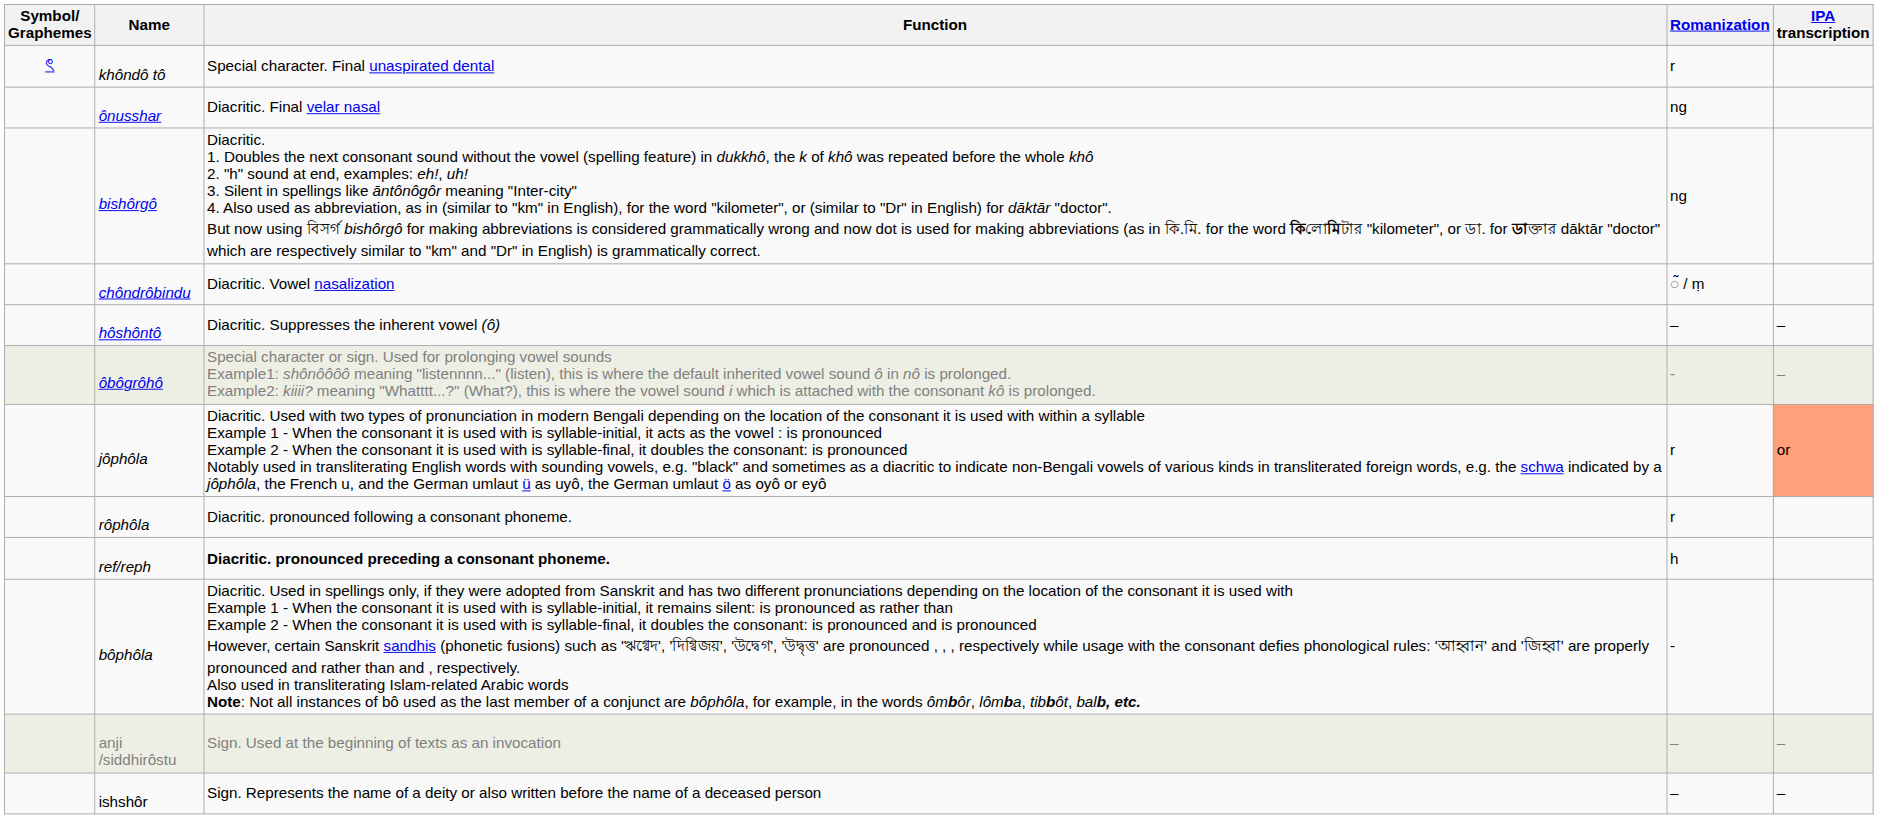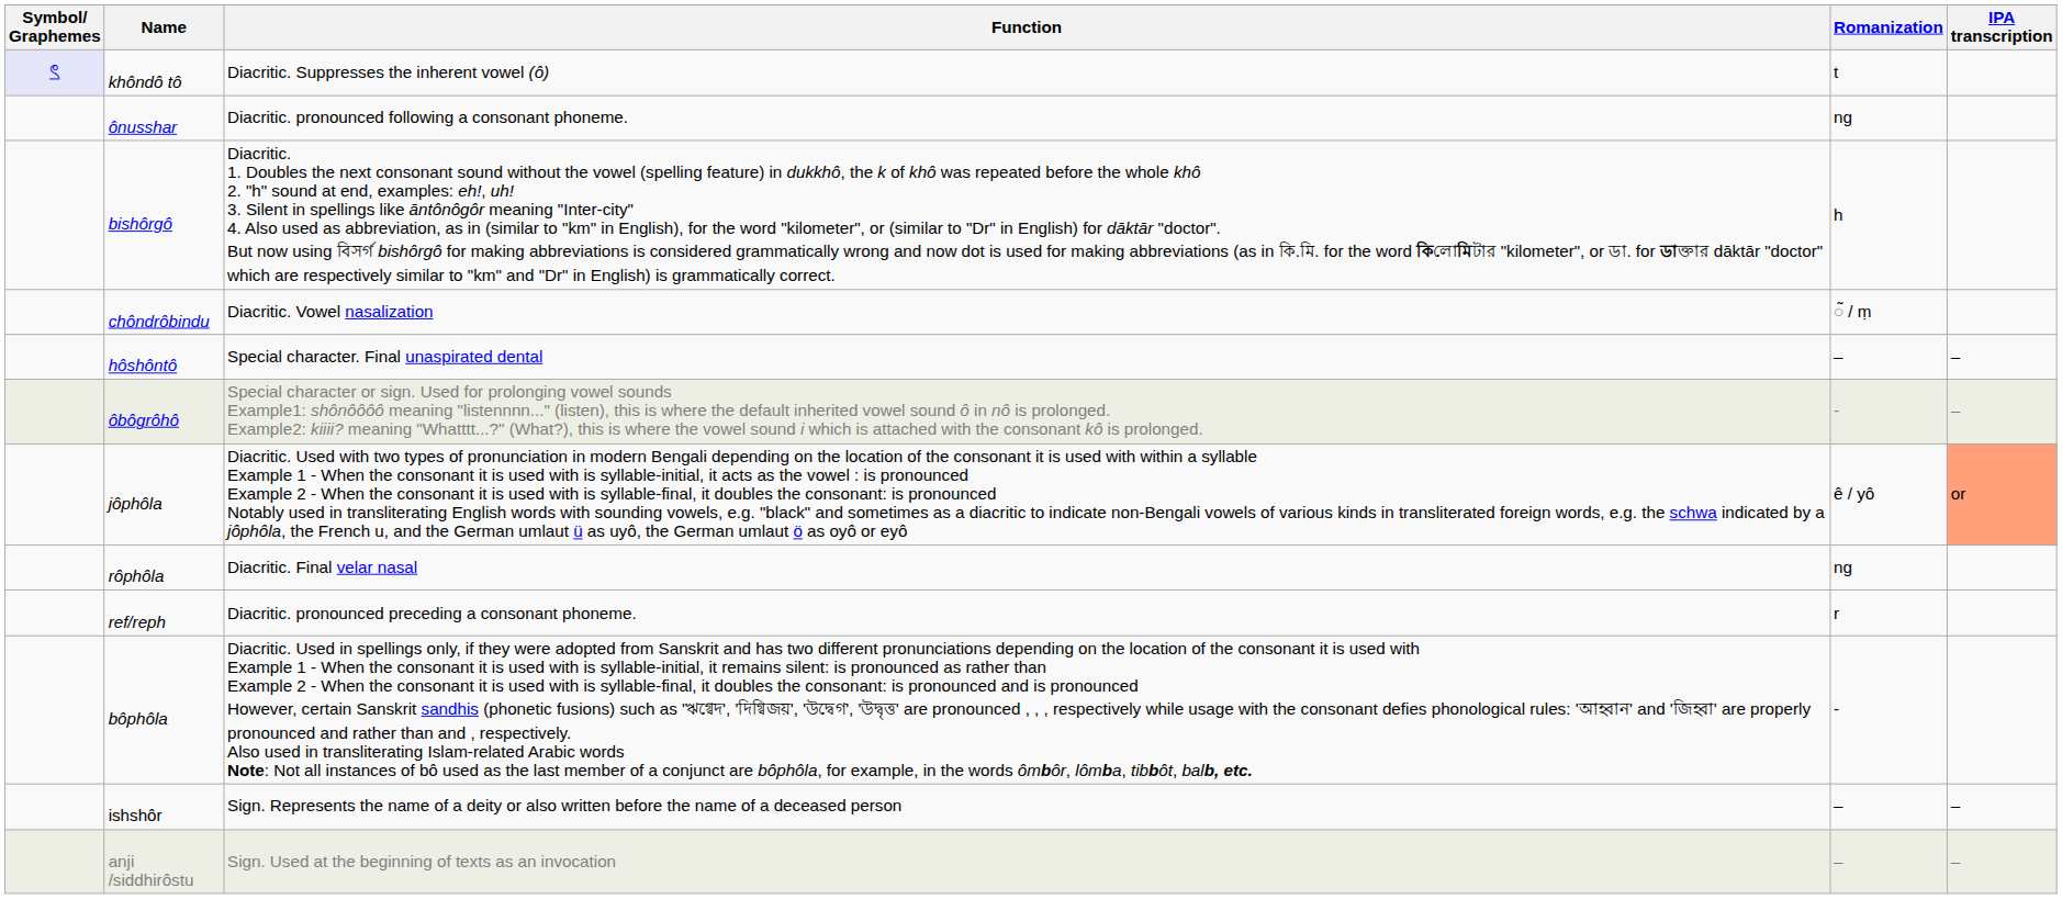 <table class="wikitable">
 <tr>
 </tr>
 <tr>
 <th>Symbol/<br>Graphemes</th>
 <th>Name</th>
 <th>Function</th>
 <th><a href='#'>Romanization</a></th>
 <th><a href='#'>IPA</a><br>transcription</th>
 </tr>
 <tr>
-<td style="font-size:14pt;" align=center><a href='#'>ৎ</a></td>
+<td style="background: lavender; font-size:14pt;" align=center><a href='#'>ৎ</a></td>
 <td><br><em>khôndô tô</em></td>
-<td>Special character. Final <a href='#'>unaspirated dental</a> </td>
-<td>r</td>
+<td>Diacritic. Suppresses the inherent vowel  <em>(ô)</em></td>
+<td>t</td>
 <td></td>
 </tr>
 <tr>
 <td style="font-size:14pt;" align=center></td>
 <td><br><em><a href='#'>ônusshar</a></em></td>
-<td>Diacritic. Final <a href='#'>velar nasal</a> </td>
+<td>Diacritic.  pronounced following a consonant phoneme.</td>
 <td>ng</td>
 <td></td>
 </tr>
 <tr>
 <td style="font-size:14pt;" align=center></td>
 <td><br><em><a href='#'>bishôrgô</a></em></td>
 <td>Diacritic.<br>1. Doubles the next consonant sound without the vowel (spelling feature) in  <em>dukkhô</em>, the <em>k</em> of  <em>khô</em> was repeated before the whole  <em>khô</em><br>2. "h" sound at end, examples:  <em>eh!</em>,  <em>uh!</em><br>3. Silent in spellings like  <em>āntônôgôr</em> meaning "Inter-city"<br>4. Also used as abbreviation, as in  (similar to "km" in English), for the word  "kilometer", or  (similar to "Dr" in English) for  <em>dāktār</em> "doctor".<br>But now using বিসর্গ <em>bishôrgô</em> for making abbreviations is considered grammatically wrong and now dot is used for making abbreviations (as in কি.মি. for the word <strong>কি</strong>লো<strong>মি</strong>টার "kilometer", or ডা. for <strong>ডা</strong>ক্তার dāktār "doctor" which are respectively similar to "km" and "Dr" in English) is grammatically correct.</td>
-<td>ng</td>
+<td>h</td>
 <td></td>
 </tr>
 <tr>
 <td style="font-size:14pt;" align=center></td>
 <td><br> <em><a href='#'>chôndrôbindu</a></em></td>
 <td>Diacritic. Vowel <a href='#'>nasalization</a></td>
 <td>◌̃ / ṃ</td>
 <td></td>
 </tr>
 <tr>
 <td style="font-size:14pt;" align=center></td>
 <td><br><em><a href='#'>hôshôntô</a></em></td>
-<td>Diacritic. Suppresses the inherent vowel  <em>(ô)</em></td>
+<td>Special character. Final <a href='#'>unaspirated dental</a> </td>
 <td>–</td>
 <td>–</td>
 </tr>
 <tr style="color:#808080" bgcolor="#EEEFE4">
 <td style="font-size:14pt;" align=center></td>
 <td><br><em><a href='#'>ôbôgrôhô</a></em></td>
 <td>Special character or sign. Used for prolonging vowel sounds<br>Example1:  <em>shônôôôô</em> meaning "listennnn..." (listen), this is where the default inherited vowel sound <em>ô</em> in  <em>nô</em> is prolonged.<br>Example2:  <em>kiiii?</em> meaning "Whatttt...?" (What?), this is where the vowel sound <em>i</em> which is attached with the consonant  <em>kô</em> is prolonged.</td>
 <td>-</td>
 <td>–</td>
 </tr>
 <tr>
 <td style="font-size:14pt;" align=center></td>
 <td><br><em>jôphôla</em></td>
 <td>Diacritic. Used with two types of pronunciation in modern Bengali depending on the location of the consonant it is used with within a syllable<br>Example 1 - When the consonant it is used with is syllable-initial, it acts as the vowel :  is pronounced <br>Example 2 - When the consonant it is used with is syllable-final, it doubles the consonant:  is pronounced <br>Notably used in transliterating English words with  sounding vowels, e.g.  "black" and sometimes as a diacritic to indicate non-Bengali vowels of various kinds in transliterated foreign words, e.g. the <a href='#'>schwa</a> indicated by a <em>jôphôla</em>, the French u, and the German umlaut <a href='#'>ü</a> as  uyô, the German umlaut <a href='#'>ö</a> as  oyô or  eyô</td>
-<td>r</td>
+<td>ê / yô</td>
 <td style="background: lightsalmon;"> or </td>
 </tr>
 <tr>
 <td style="font-size:14pt;" align=center></td>
 <td><br><em>rôphôla</em></td>
-<td>Diacritic.  pronounced following a consonant phoneme.</td>
-<td>r</td>
+<td>Diacritic. Final <a href='#'>velar nasal</a> </td>
+<td>ng</td>
 <td></td>
 </tr>
 <tr>
 <td style="font-size:14pt;" align=center></td>
 <td><br><em>ref/reph</em></td>
-<td><strong>Diacritic.  pronounced preceding a consonant phoneme.</strong></td>
-<td>h</td>
+<td>Diacritic.  pronounced preceding a consonant phoneme.</td>
+<td>r</td>
 <td></td>
 </tr>
 <tr>
 <td style="font-size:14pt;" align=center></td>
 <td><br><em>bôphôla</em></td>
 <td>Diacritic. Used in spellings only, if they were adopted from Sanskrit and has two different pronunciations depending on the location of the consonant it is used with<br>Example 1 - When the consonant it is used with is syllable-initial, it remains silent:  is pronounced as  rather than <br>Example 2 - When the consonant it is used with is syllable-final, it doubles the consonant:  is pronounced  and  is pronounced <br>However, certain Sanskrit <a href='#'>sandhis</a> (phonetic fusions) such as 'ঋগ্বেদ', 'দিগ্বিজয়', 'উদ্বেগ', 'উদ্বৃত্ত' are pronounced , , ,  respectively while usage with the consonant  defies phonological rules: 'আহ্বান' and 'জিহ্বা' are properly pronounced  and  rather than  and , respectively.<br>Also used in transliterating Islam-related Arabic words<br><strong>Note</strong>: Not all instances of  bô used as the last member of a conjunct are <em>bôphôla</em>, for example, in the words  <em>ôm<strong>b</strong>ôr</em>,  <em>lôm<strong>b</strong>a</em>,  <em>tib<strong>b</strong>ôt</em>,  <em>bal<strong>b<strong><em>, etc.</td>
 <td>-</td>
 <td></td>
 </tr>
+<tr>
+<td style="font-size:14pt;" align=center></td>
+<td><br></em>ishshôr<em></td>
+<td>Sign. Represents the name of a deity or also written before the name of a deceased person</td>
+<td>–</td>
+<td>–</td>
+</tr>
 <tr style="color:#808080" bgcolor="#EEEFE4">
 <td style="font-size:14pt;" align=center></td>
 <td><br></em>anji /siddhirôstu<em></td>
 <td>Sign. Used at the beginning of texts as an invocation</td>
 <td>–</td>
 <td>–</td>
 </tr>
-<tr>
-<td style="font-size:14pt;" align=center></td>
-<td><br></em>ishshôr<em></td>
-<td>Sign. Represents the name of a deity or also written before the name of a deceased person</td>
-<td>–</td>
-<td>–</td>
-</tr>
 </table>
